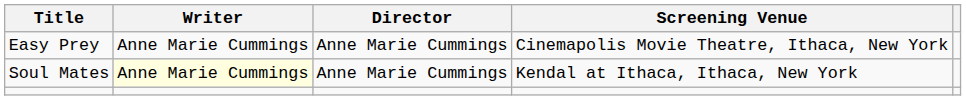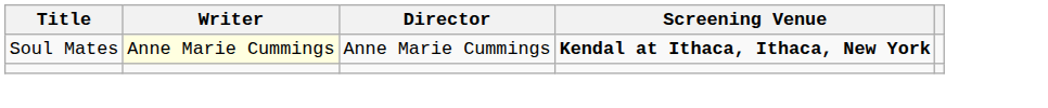 <table class="wikitable">
 <tr>
 <th>Title</th>
 <th>Writer</th>
 <th>Director</th>
 <th>Screening Venue</th>
 <th></th>
 </tr>
 <tr>
-<td>Easy Prey</td>
-<td>Anne Marie Cummings</td>
-<td>Anne Marie Cummings</td>
-<td>Cinemapolis Movie Theatre, Ithaca, New York</td>
-<td></td>
-</tr>
-<tr>
 <td>Soul Mates</td>
 <td style="background: lightyellow;">Anne Marie Cummings</td>
 <td>Anne Marie Cummings</td>
-<td>Kendal at Ithaca, Ithaca, New York</td>
+<td><strong>Kendal at Ithaca, Ithaca, New York</strong></td>
 <td></td>
 </tr>
 <tr>
 <td></td>
 <td></td>
 <td></td>
 <td></td>
 <td></td>
 </tr>
 </table>
